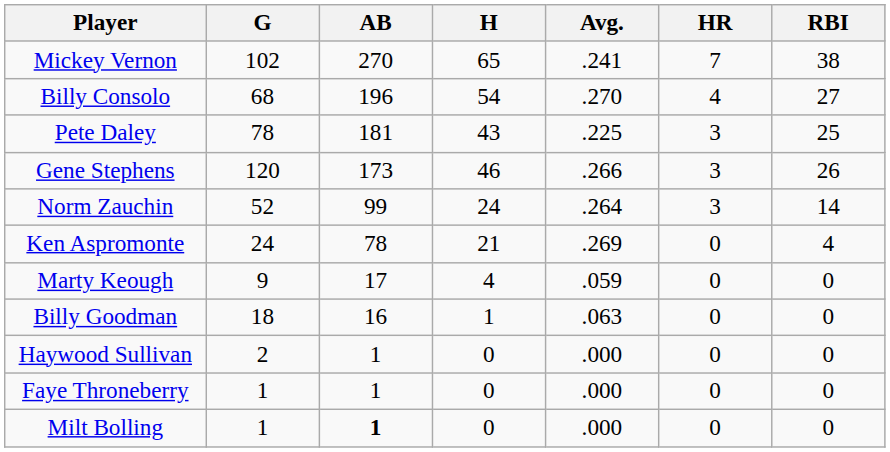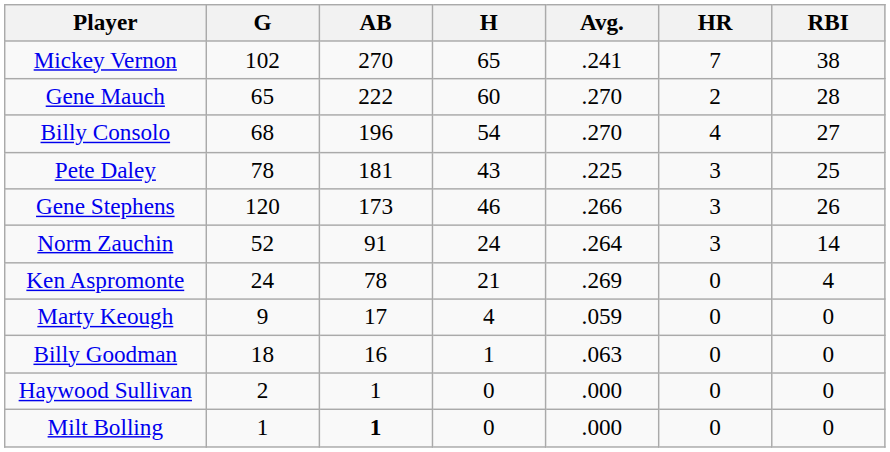 <table class="wikitable sortable">
 <tr>
 <th bgcolor="#DDDDFF" width="16%">Player</th>
 <th bgcolor="#DDDDFF" width="9%">G</th>
 <th bgcolor="#DDDDFF" width="9%">AB</th>
 <th bgcolor="#DDDDFF" width="9%">H</th>
 <th bgcolor="#DDDDFF" width="9%">Avg.</th>
 <th bgcolor="#DDDDFF" width="9%">HR</th>
 <th bgcolor="#DDDDFF" width="9%">RBI</th>
 </tr>
 <tr align="center">
 <td><a href='#'>Mickey Vernon</a></td>
 <td>102</td>
 <td>270</td>
 <td>65</td>
 <td>.241</td>
 <td>7</td>
 <td>38</td>
+</tr>
+<tr align="center">
+<td><a href='#'>Gene Mauch</a></td>
+<td>65</td>
+<td>222</td>
+<td>60</td>
+<td>.270</td>
+<td>2</td>
+<td>28</td>
 </tr>
 <tr align="center">
 <td><a href='#'>Billy Consolo</a></td>
 <td>68</td>
 <td>196</td>
 <td>54</td>
 <td>.270</td>
 <td>4</td>
 <td>27</td>
 </tr>
 <tr align="center">
 <td><a href='#'>Pete Daley</a></td>
 <td>78</td>
 <td>181</td>
 <td>43</td>
 <td>.225</td>
 <td>3</td>
 <td>25</td>
 </tr>
 <tr align="center">
 <td><a href='#'>Gene Stephens</a></td>
 <td>120</td>
 <td>173</td>
 <td>46</td>
 <td>.266</td>
 <td>3</td>
 <td>26</td>
 </tr>
 <tr align="center">
 <td><a href='#'>Norm Zauchin</a></td>
 <td>52</td>
-<td>99</td>
+<td>91</td>
 <td>24</td>
 <td>.264</td>
 <td>3</td>
 <td>14</td>
 </tr>
 <tr align="center">
 <td><a href='#'>Ken Aspromonte</a></td>
 <td>24</td>
 <td>78</td>
 <td>21</td>
 <td>.269</td>
 <td>0</td>
 <td>4</td>
 </tr>
 <tr align="center">
 <td><a href='#'>Marty Keough</a></td>
 <td>9</td>
 <td>17</td>
 <td>4</td>
 <td>.059</td>
 <td>0</td>
 <td>0</td>
 </tr>
 <tr align="center">
 <td><a href='#'>Billy Goodman</a></td>
 <td>18</td>
 <td>16</td>
 <td>1</td>
 <td>.063</td>
 <td>0</td>
 <td>0</td>
 </tr>
 <tr align="center">
 <td><a href='#'>Haywood Sullivan</a></td>
 <td>2</td>
 <td>1</td>
 <td>0</td>
 <td>.000</td>
 <td>0</td>
 <td>0</td>
 </tr>
 <tr align="center">
-<td><a href='#'>Faye Throneberry</a></td>
-<td>1</td>
-<td>1</td>
-<td>0</td>
-<td>.000</td>
-<td>0</td>
-<td>0</td>
-</tr>
-<tr align="center">
 <td><a href='#'>Milt Bolling</a></td>
 <td>1</td>
 <td><strong>1</strong></td>
 <td>0</td>
 <td>.000</td>
 <td>0</td>
 <td>0</td>
 </tr>
 </table>
